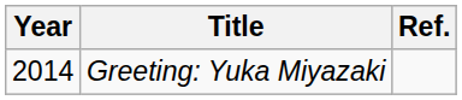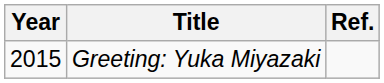 <table class="wikitable">
 <tr>
 <th>Year</th>
 <th>Title</th>
 <th>Ref.</th>
 </tr>
 <tr>
-<td>2014</td>
+<td>2015</td>
 <td><em>Greeting: Yuka Miyazaki</em></td>
 <td></td>
 </tr>
 </table>
